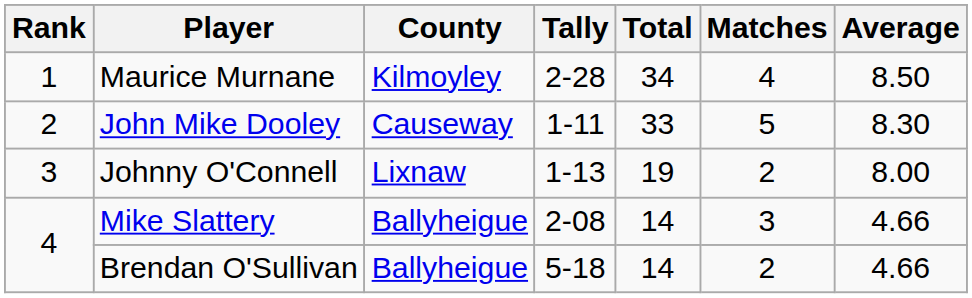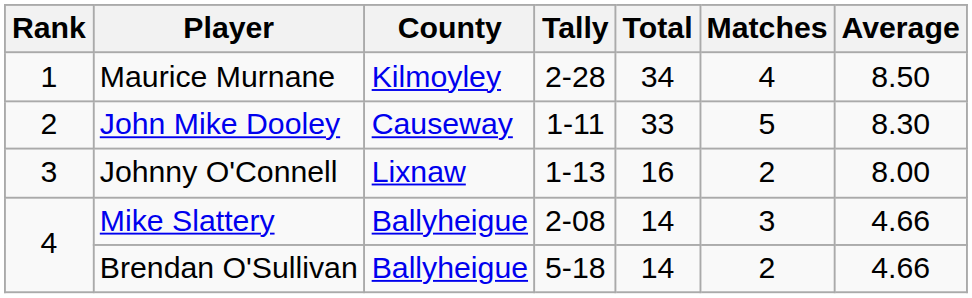 <table class="wikitable">
 <tr>
 <th>Rank</th>
 <th>Player</th>
 <th>County</th>
 <th>Tally</th>
 <th>Total</th>
 <th>Matches</th>
 <th>Average</th>
 </tr>
 <tr>
 <td rowspan=1 align=center>1</td>
 <td>Maurice Murnane</td>
 <td><a href='#'>Kilmoyley</a></td>
 <td align=center>2-28</td>
 <td align=center>34</td>
 <td align=center>4</td>
 <td align=center>8.50</td>
 </tr>
 <tr>
 <td rowspan=1 align=center>2</td>
 <td><a href='#'>John Mike Dooley</a></td>
 <td><a href='#'>Causeway</a></td>
 <td align=center>1-11</td>
 <td align=center>33</td>
 <td align=center>5</td>
 <td align=center>8.30</td>
 </tr>
 <tr>
 <td rowspan=1 align=center>3</td>
 <td>Johnny O'Connell</td>
 <td><a href='#'>Lixnaw</a></td>
 <td align=center>1-13</td>
-<td align=center>19</td>
+<td align=center>16</td>
 <td align=center>2</td>
 <td align=center>8.00</td>
 </tr>
 <tr>
 <td rowspan=2 align=center>4</td>
 <td><a href='#'>Mike Slattery</a></td>
 <td><a href='#'>Ballyheigue</a></td>
 <td align=center>2-08</td>
 <td align=center>14</td>
 <td align=center>3</td>
 <td align=center>4.66</td>
 </tr>
 <tr>
 <td>Brendan O'Sullivan</td>
 <td><a href='#'>Ballyheigue</a></td>
 <td align=center>5-18</td>
 <td align=center>14</td>
 <td align=center>2</td>
 <td align=center>4.66</td>
 </tr>
 </table>
